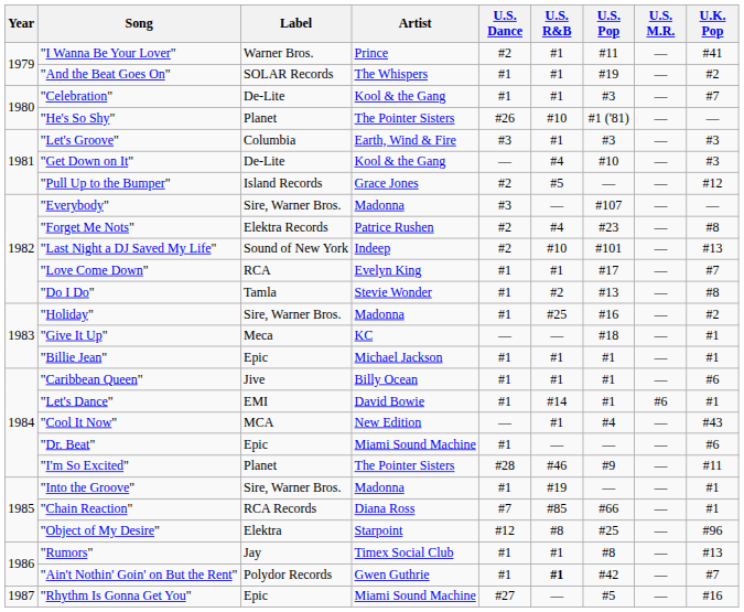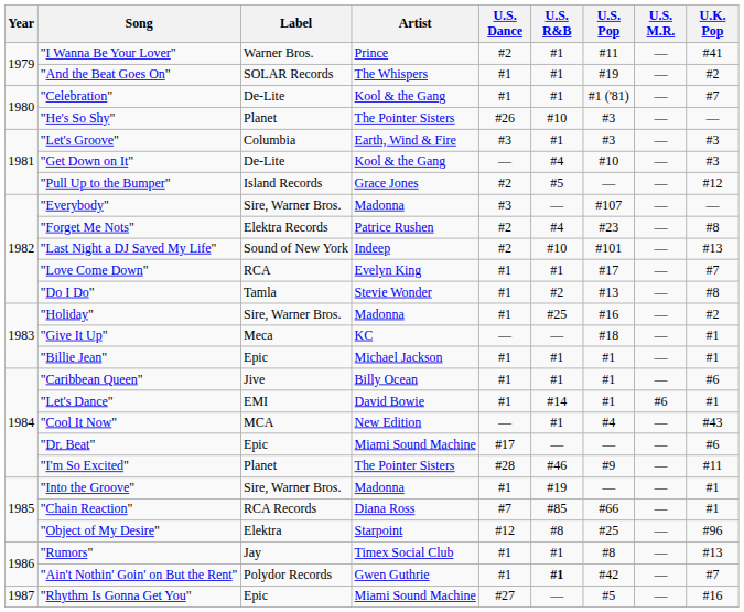 <table class="wikitable" style="font-size:90%; border:black 1px; border-collapse:collapse">
 <tr>
 <th>Year</th>
 <th>Song</th>
 <th>Label</th>
 <th>Artist</th>
 <th width="50"><a href='#'>U.S. Dance</a></th>
 <th width="50"><a href='#'>U.S. R&B</a></th>
 <th style="width:50px;"><a href='#'>U.S. Pop</a></th>
 <th style="width:50px;"><a href='#'>U.S. M.R.</a></th>
 <th style="width:50px;"><a href='#'>U.K. Pop</a></th>
 </tr>
 <tr>
 <td style="height:15px;" rowspan="2">1979</td>
 <td>"<a href='#'>I Wanna Be Your Lover</a>"</td>
 <td>Warner Bros.</td>
 <td><a href='#'>Prince</a></td>
 <td align=center>#2</td>
 <td align=center>#1</td>
 <td align=center>#11</td>
 <td align=center>―</td>
 <td align=center>#41</td>
 </tr>
 <tr>
 <td>"<a href='#'>And the Beat Goes On</a>"</td>
 <td>SOLAR Records</td>
 <td><a href='#'>The Whispers</a></td>
 <td align=center>#1</td>
 <td align=center>#1</td>
 <td align=center>#19</td>
 <td align=center>―</td>
 <td align=center>#2</td>
 </tr>
 <tr>
 <td style="height:15px;" rowspan="2">1980</td>
 <td>"<a href='#'>Celebration</a>"</td>
 <td>De-Lite</td>
 <td><a href='#'>Kool & the Gang</a></td>
 <td align=center>#1</td>
 <td align=center>#1</td>
-<td align=center>#3</td>
+<td align=center>#1 ('81)</td>
 <td align=center>―</td>
 <td align=center>#7</td>
 </tr>
 <tr>
 <td>"<a href='#'>He's So Shy</a>"</td>
 <td>Planet</td>
 <td><a href='#'>The Pointer Sisters</a></td>
 <td align=center>#26</td>
 <td align=center>#10</td>
-<td align=center>#1 ('81)</td>
+<td align=center>#3</td>
 <td align=center>―</td>
 <td align=center>―</td>
 </tr>
 <tr>
 <td style="height:15px;" rowspan="3">1981</td>
 <td>"<a href='#'>Let's Groove</a>"</td>
 <td>Columbia</td>
 <td><a href='#'>Earth, Wind & Fire</a></td>
 <td align=center>#3</td>
 <td align=center>#1</td>
 <td align=center>#3</td>
 <td align=center>―</td>
 <td align=center>#3</td>
 </tr>
 <tr>
 <td>"<a href='#'>Get Down on It</a>"</td>
 <td>De-Lite</td>
 <td><a href='#'>Kool & the Gang</a></td>
 <td align=center>―</td>
 <td align=center>#4</td>
 <td align=center>#10</td>
 <td align=center>―</td>
 <td align=center>#3</td>
 </tr>
 <tr>
 <td>"<a href='#'>Pull Up to the Bumper</a>"</td>
 <td>Island Records</td>
 <td><a href='#'>Grace Jones</a></td>
 <td align=center>#2</td>
 <td align=center>#5</td>
 <td align=center>―</td>
 <td align=center>―</td>
 <td align=center>#12</td>
 </tr>
 <tr>
 <td style="height:15px;" rowspan="5">1982</td>
 <td>"<a href='#'>Everybody</a>"</td>
 <td>Sire, Warner Bros.</td>
 <td><a href='#'>Madonna</a></td>
 <td align=center>#3</td>
 <td align=center>―</td>
 <td align=center>#107</td>
 <td align=center>―</td>
 <td align=center>―</td>
 </tr>
 <tr>
 <td>"<a href='#'>Forget Me Nots</a>"</td>
 <td>Elektra Records</td>
 <td><a href='#'>Patrice Rushen</a></td>
 <td align=center>#2</td>
 <td align=center>#4</td>
 <td align=center>#23</td>
 <td align=center>―</td>
 <td align=center>#8</td>
 </tr>
 <tr>
 <td>"<a href='#'>Last Night a DJ Saved My Life</a>"</td>
 <td>Sound of New York</td>
 <td><a href='#'>Indeep</a></td>
 <td align=center>#2</td>
 <td align=center>#10</td>
 <td align=center>#101</td>
 <td align=center>―</td>
 <td align=center>#13</td>
 </tr>
 <tr>
 <td>"<a href='#'>Love Come Down</a>"</td>
 <td>RCA</td>
 <td><a href='#'>Evelyn King</a></td>
 <td align=center>#1</td>
 <td align=center>#1</td>
 <td align=center>#17</td>
 <td align=center>―</td>
 <td align=center>#7</td>
 </tr>
 <tr>
 <td>"<a href='#'>Do I Do</a>"</td>
 <td>Tamla</td>
 <td><a href='#'>Stevie Wonder</a></td>
 <td align=center>#1</td>
 <td align=center>#2</td>
 <td align=center>#13</td>
 <td align=center>―</td>
 <td align=center>#8</td>
 </tr>
 <tr>
 <td style="height:15px;" rowspan="3">1983</td>
 <td>"<a href='#'>Holiday</a>"</td>
 <td>Sire, Warner Bros.</td>
 <td><a href='#'>Madonna</a></td>
 <td align=center>#1</td>
 <td align=center>#25</td>
 <td align=center>#16</td>
 <td align=center>―</td>
 <td align=center>#2</td>
 </tr>
 <tr>
 <td>"<a href='#'>Give It Up</a>"</td>
 <td>Meca</td>
 <td><a href='#'>KC</a></td>
 <td align=center>―</td>
 <td align=center>―</td>
 <td align=center>#18</td>
 <td align=center>―</td>
 <td align=center>#1</td>
 </tr>
 <tr>
 <td>"<a href='#'>Billie Jean</a>"</td>
 <td>Epic</td>
 <td><a href='#'>Michael Jackson</a></td>
 <td align=center>#1</td>
 <td align=center>#1</td>
 <td align=center>#1</td>
 <td align=center>―</td>
 <td align=center>#1</td>
 </tr>
 <tr>
 <td style="height:15px;" rowspan="5">1984</td>
 <td>"<a href='#'>Caribbean Queen</a>"</td>
 <td>Jive</td>
 <td><a href='#'>Billy Ocean</a></td>
 <td align=center>#1</td>
 <td align=center>#1</td>
 <td align=center>#1</td>
 <td align=center>―</td>
 <td align=center>#6</td>
 </tr>
 <tr>
 <td>"<a href='#'>Let's Dance</a>"</td>
 <td>EMI</td>
 <td><a href='#'>David Bowie</a></td>
 <td align=center>#1</td>
 <td align=center>#14</td>
 <td align=center>#1</td>
 <td align=center>#6</td>
 <td align=center>#1</td>
 </tr>
 <tr>
 <td>"<a href='#'>Cool It Now</a>"</td>
 <td>MCA</td>
 <td><a href='#'>New Edition</a></td>
 <td align=center>―</td>
 <td align=center>#1</td>
 <td align=center>#4</td>
 <td align=center>―</td>
 <td align=center>#43</td>
 </tr>
 <tr>
 <td>"<a href='#'>Dr. Beat</a>"</td>
 <td>Epic</td>
 <td><a href='#'>Miami Sound Machine</a></td>
-<td align=center>#1</td>
+<td align=center>#17</td>
 <td align=center>―</td>
 <td align=center>―</td>
 <td align=center>―</td>
 <td align=center>#6</td>
 </tr>
 <tr>
 <td>"<a href='#'>I'm So Excited</a>"</td>
 <td>Planet</td>
 <td><a href='#'>The Pointer Sisters</a></td>
 <td align=center>#28</td>
 <td align=center>#46</td>
 <td align=center>#9</td>
 <td align=center>―</td>
 <td align=center>#11</td>
 </tr>
 <tr>
 <td style="height:15px;" rowspan="3">1985</td>
 <td>"<a href='#'>Into the Groove</a>"</td>
 <td>Sire, Warner Bros.</td>
 <td><a href='#'>Madonna</a></td>
 <td align=center>#1</td>
 <td align=center>#19</td>
 <td align=center>―</td>
 <td align=center>―</td>
 <td align=center>#1</td>
 </tr>
 <tr>
 <td>"<a href='#'>Chain Reaction</a>"</td>
 <td>RCA Records</td>
 <td><a href='#'>Diana Ross</a></td>
 <td align=center>#7</td>
 <td align=center>#85</td>
 <td align=center>#66</td>
 <td align=center>―</td>
 <td align=center>#1</td>
 </tr>
 <tr>
 <td>"<a href='#'>Object of My Desire</a>"</td>
 <td>Elektra</td>
 <td><a href='#'>Starpoint</a></td>
 <td align=center>#12</td>
 <td align=center>#8</td>
 <td align=center>#25</td>
 <td align=center>―</td>
 <td align=center>#96</td>
 </tr>
 <tr>
 <td style="height:15px;" rowspan="2">1986</td>
 <td>"<a href='#'>Rumors</a>"</td>
 <td>Jay</td>
 <td><a href='#'>Timex Social Club</a></td>
 <td align=center>#1</td>
 <td align=center>#1</td>
 <td align=center>#8</td>
 <td align=center>―</td>
 <td align=center>#13</td>
 </tr>
 <tr>
 <td>"<a href='#'>Ain't Nothin' Goin' on But the Rent</a>"</td>
 <td>Polydor Records</td>
 <td><a href='#'>Gwen Guthrie</a></td>
 <td align=center>#1</td>
 <td align=center><strong>#1</strong></td>
 <td align=center>#42</td>
 <td align=center>―</td>
 <td align=center>#7</td>
 </tr>
 <tr>
 <td style="height:15px;" rowspan="1">1987</td>
 <td>"<a href='#'>Rhythm Is Gonna Get You</a>"</td>
 <td>Epic</td>
 <td><a href='#'>Miami Sound Machine</a></td>
 <td align=center>#27</td>
 <td align=center>―</td>
 <td align=center>#5</td>
 <td align=center>―</td>
 <td align=center>#16</td>
 </tr>
 </table>
